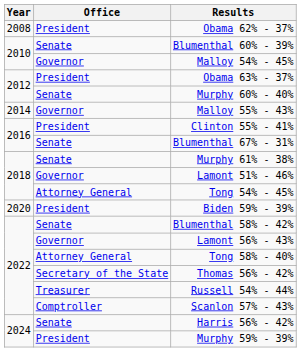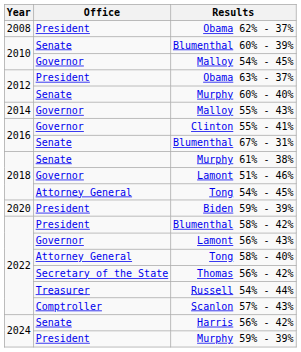 <table class=wikitable>
 <tr>
 <th>Year</th>
 <th>Office</th>
 <th>Results</th>
 </tr>
 <tr>
 <td>2008</td>
 <td><a href='#'>President</a></td>
 <td align="right" ><a href='#'>Obama</a> 62% - 37%</td>
 </tr>
 <tr>
 <td rowspan=2>2010</td>
 <td><a href='#'>Senate</a></td>
 <td align="right" ><a href='#'>Blumenthal</a> 60% - 39%</td>
 </tr>
 <tr>
 <td><a href='#'>Governor</a></td>
 <td align="right" ><a href='#'>Malloy</a> 54% - 45%</td>
 </tr>
 <tr>
 <td rowspan=2>2012</td>
 <td><a href='#'>President</a></td>
 <td align="right" ><a href='#'>Obama</a> 63% - 37%</td>
 </tr>
 <tr>
 <td><a href='#'>Senate</a></td>
 <td align="right" ><a href='#'>Murphy</a> 60% - 40%</td>
 </tr>
 <tr>
 <td>2014</td>
 <td><a href='#'>Governor</a></td>
 <td align="right" ><a href='#'>Malloy</a> 55% - 43%</td>
 </tr>
 <tr>
 <td rowspan=2>2016</td>
-<td><a href='#'>President</a></td>
+<td><a href='#'>Governor</a></td>
 <td align="right" ><a href='#'>Clinton</a> 55% - 41%</td>
 </tr>
 <tr>
 <td><a href='#'>Senate</a></td>
 <td align="right" ><a href='#'>Blumenthal</a> 67% - 31%</td>
 </tr>
 <tr>
 <td rowspan=3>2018</td>
 <td><a href='#'>Senate</a></td>
 <td align="right" ><a href='#'>Murphy</a> 61% - 38%</td>
 </tr>
 <tr>
 <td><a href='#'>Governor</a></td>
 <td align="right" ><a href='#'>Lamont</a> 51% - 46%</td>
 </tr>
 <tr>
 <td><a href='#'>Attorney General</a></td>
 <td align="right" ><a href='#'>Tong</a> 54% - 45%</td>
 </tr>
 <tr>
 <td>2020</td>
 <td><a href='#'>President</a></td>
 <td align="right" ><a href='#'>Biden</a> 59% - 39%</td>
 </tr>
 <tr>
 <td rowspan=6>2022</td>
-<td><a href='#'>Senate</a></td>
+<td><a href='#'>President</a></td>
 <td align="right" ><a href='#'>Blumenthal</a> 58% - 42%</td>
 </tr>
 <tr>
 <td><a href='#'>Governor</a></td>
 <td align="right" ><a href='#'>Lamont</a> 56% - 43%</td>
 </tr>
 <tr>
 <td><a href='#'>Attorney General</a></td>
 <td align="right" ><a href='#'>Tong</a> 58% - 40%</td>
 </tr>
 <tr>
 <td><a href='#'>Secretary of the State</a></td>
 <td align="right" ><a href='#'>Thomas</a> 56% - 42%</td>
 </tr>
 <tr>
 <td><a href='#'>Treasurer</a></td>
 <td align="right" ><a href='#'>Russell</a> 54% - 44%</td>
 </tr>
 <tr>
 <td><a href='#'>Comptroller</a></td>
 <td align="right" ><a href='#'>Scanlon</a> 57% - 43%</td>
 </tr>
 <tr>
 <td rowspan=2>2024</td>
 <td><a href='#'>Senate</a></td>
 <td align="right" ><a href='#'>Harris</a> 56% - 42%</td>
 </tr>
 <tr>
 <td><a href='#'>President</a></td>
 <td align="right" ><a href='#'>Murphy</a> 59% - 39%</td>
 </tr>
 </table>
